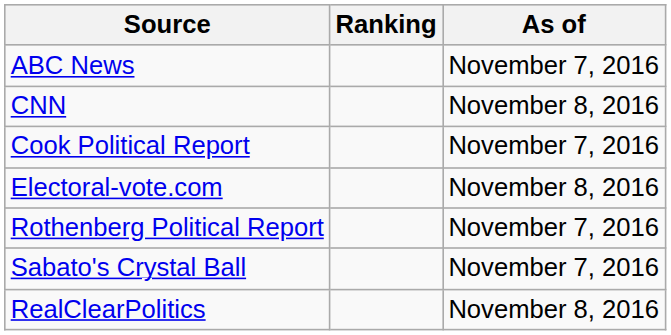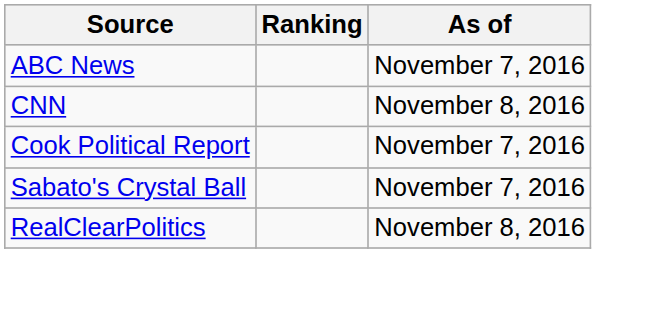 <table class="wikitable" style="text-align:center">
 <tr>
 <th>Source</th>
 <th>Ranking</th>
 <th>As of</th>
 </tr>
 <tr>
 <td align="left"><a href='#'>ABC News</a></td>
 <td></td>
 <td>November 7, 2016</td>
 </tr>
 <tr>
 <td align="left"><a href='#'>CNN</a></td>
 <td></td>
 <td>November 8, 2016</td>
 </tr>
 <tr>
 <td align="left"><a href='#'>Cook Political Report</a></td>
 <td></td>
 <td>November 7, 2016</td>
 </tr>
 <tr>
-<td align="left"><a href='#'>Electoral-vote.com</a></td>
-<td></td>
-<td>November 8, 2016</td>
-</tr>
-<tr>
-<td align=left><a href='#'>Rothenberg Political Report</a></td>
-<td></td>
-<td>November 7, 2016</td>
-</tr>
-<tr>
 <td align="left"><a href='#'>Sabato's Crystal Ball</a></td>
 <td></td>
 <td>November 7, 2016</td>
 </tr>
 <tr>
 <td align="left"><a href='#'>RealClearPolitics</a></td>
 <td></td>
 <td>November 8, 2016</td>
 </tr>
 </table>
